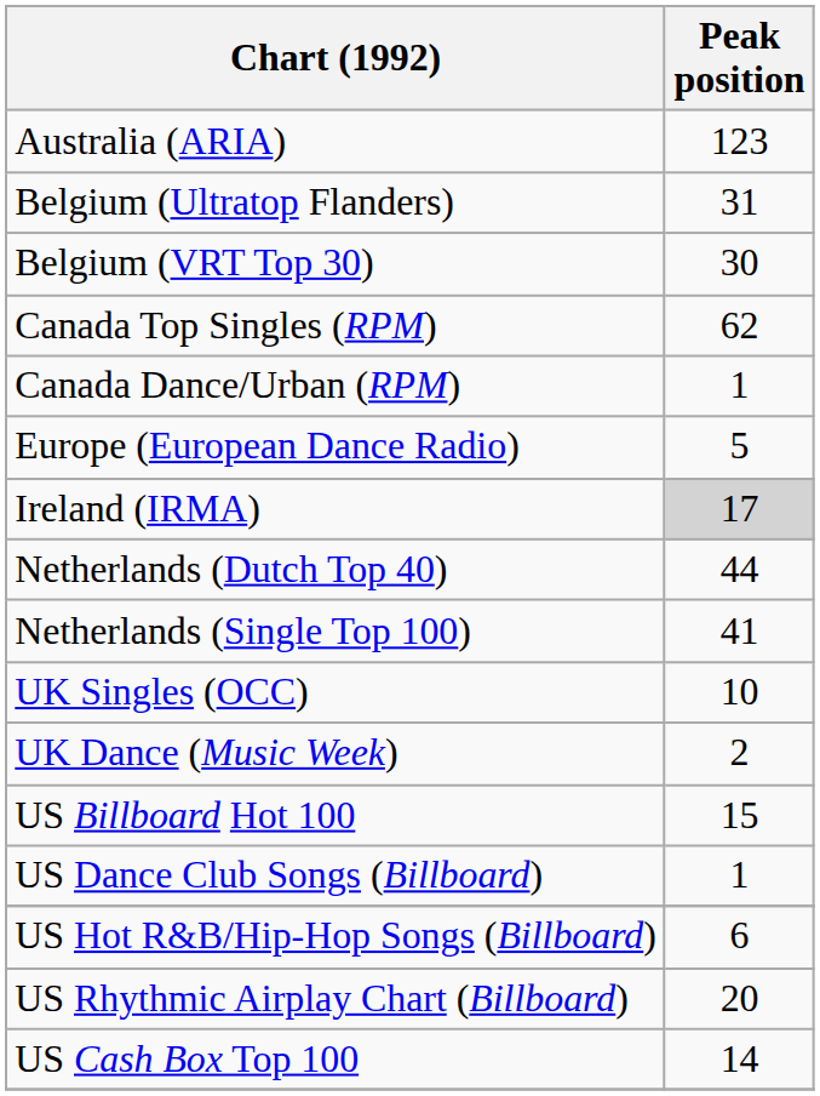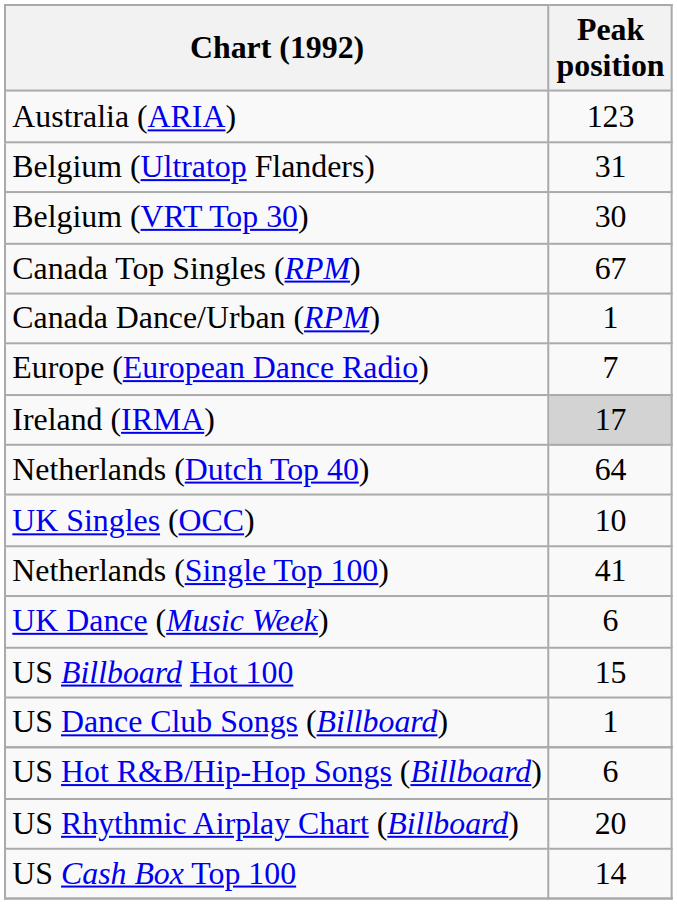 <table class="wikitable sortable">
 <tr>
 <th>Chart (1992)</th>
 <th>Peak<br>position</th>
 </tr>
 <tr>
 <td>Australia (<a href='#'>ARIA</a>)</td>
 <td align="center">123</td>
 </tr>
 <tr>
 <td>Belgium (<a href='#'>Ultratop</a> Flanders)</td>
 <td align="center">31</td>
 </tr>
 <tr>
 <td>Belgium (<a href='#'>VRT Top 30</a>)</td>
 <td align="center">30</td>
 </tr>
 <tr>
 <td>Canada Top Singles (<a href='#'><em>RPM</em></a>)</td>
-<td align="center">62</td>
+<td align="center">67</td>
 </tr>
 <tr>
 <td>Canada Dance/Urban (<a href='#'><em>RPM</em></a>)</td>
 <td align="center">1</td>
 </tr>
 <tr>
 <td>Europe (<a href='#'>European Dance Radio</a>)</td>
-<td align="center">5</td>
+<td align="center">7</td>
 </tr>
 <tr>
 <td>Ireland (<a href='#'>IRMA</a>)</td>
 <td align="center" style="background: lightgrey;">17</td>
 </tr>
 <tr>
 <td>Netherlands (<a href='#'>Dutch Top 40</a>)</td>
-<td align="center">44</td>
+<td align="center">64</td>
+</tr>
+<tr>
+<td><a href='#'>UK Singles</a> (<a href='#'>OCC</a>)</td>
+<td align="center">10</td>
 </tr>
 <tr>
 <td>Netherlands (<a href='#'>Single Top 100</a>)</td>
 <td align="center">41</td>
 </tr>
 <tr>
-<td><a href='#'>UK Singles</a> (<a href='#'>OCC</a>)</td>
-<td align="center">10</td>
-</tr>
-<tr>
 <td><a href='#'>UK Dance</a> (<em><a href='#'>Music Week</a></em>)</td>
-<td align="center">2</td>
+<td align="center">6</td>
 </tr>
 <tr>
 <td>US <em><a href='#'>Billboard</a></em> <a href='#'>Hot 100</a></td>
 <td align="center">15</td>
 </tr>
 <tr>
 <td>US <a href='#'>Dance Club Songs</a> (<em><a href='#'>Billboard</a></em>)</td>
 <td align="center">1</td>
 </tr>
 <tr>
 </tr>
 <tr>
 <td>US <a href='#'>Hot R&B/Hip-Hop Songs</a> (<em><a href='#'>Billboard</a></em>)</td>
 <td align="center">6</td>
 </tr>
 <tr>
 <td>US <a href='#'>Rhythmic Airplay Chart</a> (<em><a href='#'>Billboard</a></em>)</td>
 <td align="center">20</td>
 </tr>
 <tr>
 <td>US <a href='#'><em>Cash Box</em> Top 100</a></td>
 <td align="center">14</td>
 </tr>
 <tr>
 </tr>
 </table>
